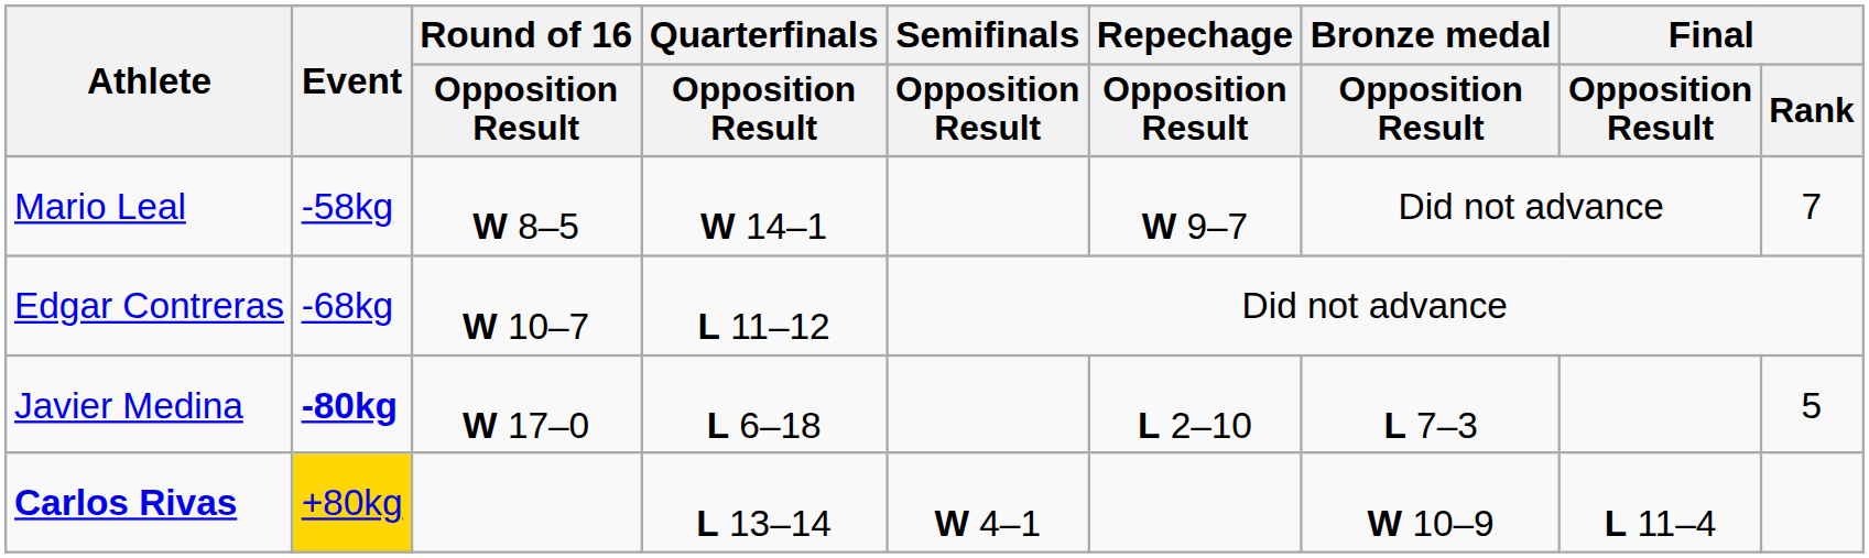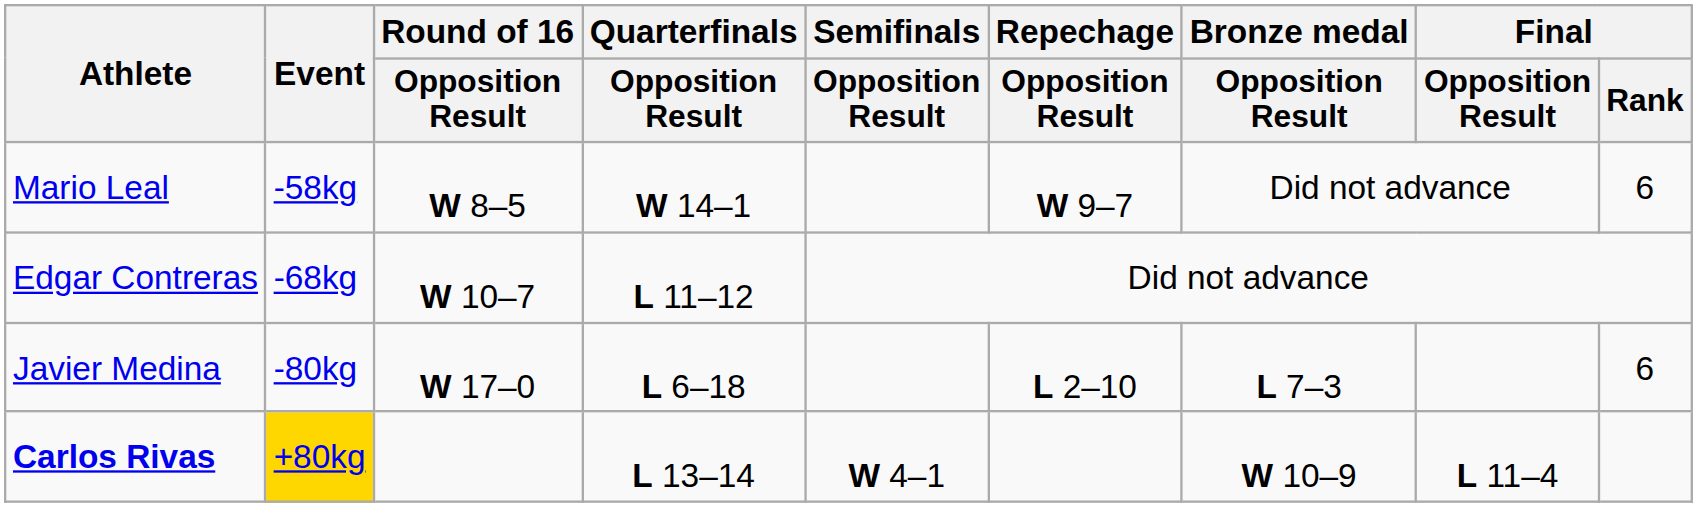 <table class="wikitable" style="font-size:90%">
 <tr>
 <th rowspan=2>Athlete</th>
 <th rowspan=2>Event</th>
 <th>Round of 16</th>
 <th>Quarterfinals</th>
 <th>Semifinals</th>
 <th>Repechage</th>
 <th>Bronze medal</th>
 <th colspan=2>Final</th>
 </tr>
 <tr style="font-size:95%">
 <th>Opposition<br>Result</th>
 <th>Opposition<br>Result</th>
 <th>Opposition<br>Result</th>
 <th>Opposition<br>Result</th>
 <th>Opposition<br>Result</th>
 <th>Opposition<br>Result</th>
 <th>Rank</th>
 </tr>
 <tr align=center>
 <td align=left><a href='#'>Mario Leal</a></td>
 <td align=left><a href='#'>-58kg</a></td>
 <td><br><strong>W</strong> 8–5</td>
 <td><br><strong>W</strong> 14–1</td>
 <td></td>
 <td><br><strong>W</strong> 9–7</td>
 <td colspan=2>Did not advance</td>
-<td>7</td>
+<td>6</td>
 </tr>
 <tr align=center>
 <td align=left><a href='#'>Edgar Contreras</a></td>
 <td align=left><a href='#'>-68kg</a></td>
 <td><br><strong>W</strong> 10–7</td>
 <td><br><strong>L</strong> 11–12</td>
 <td colspan=5>Did not advance</td>
 </tr>
 <tr align=center>
 <td align=left><a href='#'>Javier Medina</a></td>
-<td align=left><strong><a href='#'>-80kg</a></strong></td>
+<td align=left><a href='#'>-80kg</a></td>
 <td><br><strong>W</strong> 17–0</td>
 <td><br><strong>L</strong> 6–18</td>
 <td></td>
 <td><br><strong>L</strong> 2–10</td>
 <td><br><strong>L</strong> 7–3</td>
 <td></td>
-<td>5</td>
+<td>6</td>
 </tr>
 <tr align=center>
 <td align=left><strong><a href='#'>Carlos Rivas</a></strong></td>
 <td align=left style="background: gold;"><a href='#'>+80kg</a></td>
 <td></td>
 <td><br><strong>L</strong> 13–14</td>
 <td><br><strong>W</strong> 4–1</td>
 <td></td>
 <td><br><strong>W</strong> 10–9</td>
 <td><br><strong>L</strong> 11–4</td>
 <td></td>
 </tr>
 </table>
